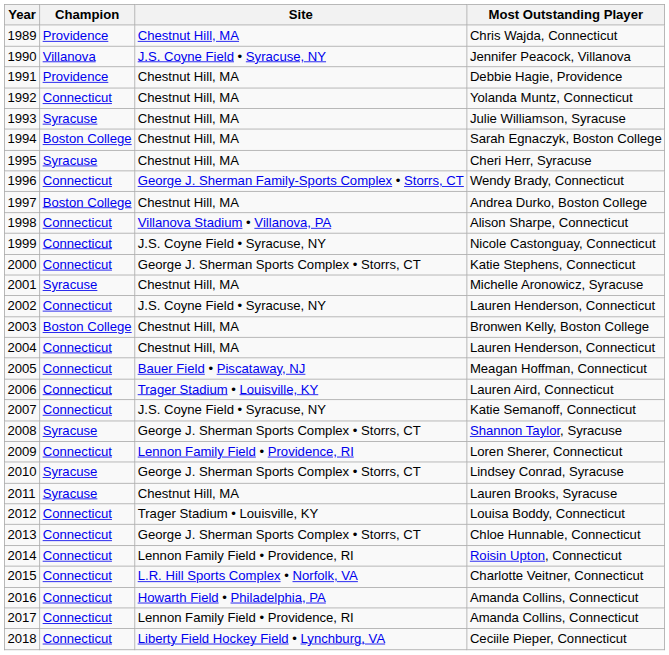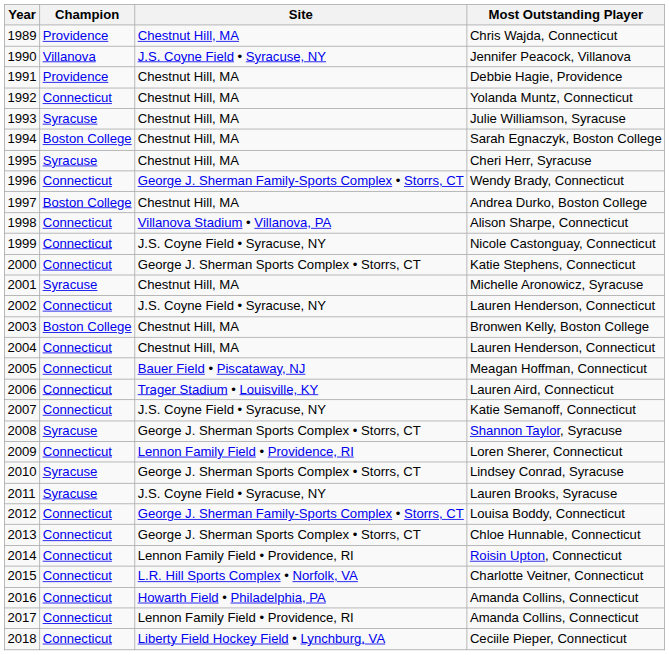 <table class=wikitable>
 <tr>
 <th>Year</th>
 <th>Champion</th>
 <th>Site</th>
 <th>Most Outstanding Player</th>
 </tr>
 <tr>
 <td>1989</td>
 <td><a href='#'>Providence</a></td>
 <td><a href='#'>Chestnut Hill, MA</a></td>
 <td>Chris Wajda, Connecticut</td>
 </tr>
 <tr>
 <td>1990</td>
 <td><a href='#'>Villanova</a></td>
 <td><a href='#'>J.S. Coyne Field</a> • <a href='#'>Syracuse, NY</a></td>
 <td>Jennifer Peacock, Villanova</td>
 </tr>
 <tr>
 <td>1991</td>
 <td><a href='#'>Providence</a></td>
 <td>Chestnut Hill, MA</td>
 <td>Debbie Hagie, Providence</td>
 </tr>
 <tr>
 <td>1992</td>
 <td><a href='#'>Connecticut</a></td>
 <td>Chestnut Hill, MA</td>
 <td>Yolanda Muntz, Connecticut</td>
 </tr>
 <tr>
 <td>1993</td>
 <td><a href='#'>Syracuse</a></td>
 <td>Chestnut Hill, MA</td>
 <td>Julie Williamson, Syracuse</td>
 </tr>
 <tr>
 <td>1994</td>
 <td><a href='#'>Boston College</a></td>
 <td>Chestnut Hill, MA</td>
 <td>Sarah Egnaczyk, Boston College</td>
 </tr>
 <tr>
 <td>1995</td>
 <td><a href='#'>Syracuse</a></td>
 <td>Chestnut Hill, MA</td>
 <td>Cheri Herr, Syracuse</td>
 </tr>
 <tr>
 <td>1996</td>
 <td><a href='#'>Connecticut</a></td>
 <td><a href='#'>George J. Sherman Family-Sports Complex</a> • <a href='#'>Storrs, CT</a></td>
 <td>Wendy Brady, Connecticut</td>
 </tr>
 <tr>
 <td>1997</td>
 <td><a href='#'>Boston College</a></td>
 <td>Chestnut Hill, MA</td>
 <td>Andrea Durko, Boston College</td>
 </tr>
 <tr>
 <td>1998</td>
 <td><a href='#'>Connecticut</a></td>
 <td><a href='#'>Villanova Stadium</a> • <a href='#'>Villanova, PA</a></td>
 <td>Alison Sharpe, Connecticut</td>
 </tr>
 <tr>
 <td>1999</td>
 <td><a href='#'>Connecticut</a></td>
 <td>J.S. Coyne Field • Syracuse, NY</td>
 <td>Nicole Castonguay, Connecticut</td>
 </tr>
 <tr>
 <td>2000</td>
 <td><a href='#'>Connecticut</a></td>
 <td>George J. Sherman Sports Complex • Storrs, CT</td>
 <td>Katie Stephens, Connecticut</td>
 </tr>
 <tr>
 <td>2001</td>
 <td><a href='#'>Syracuse</a></td>
 <td>Chestnut Hill, MA</td>
 <td>Michelle Aronowicz, Syracuse</td>
 </tr>
 <tr>
 <td>2002</td>
 <td><a href='#'>Connecticut</a></td>
 <td>J.S. Coyne Field • Syracuse, NY</td>
 <td>Lauren Henderson, Connecticut</td>
 </tr>
 <tr>
 <td>2003</td>
 <td><a href='#'>Boston College</a></td>
 <td>Chestnut Hill, MA</td>
 <td>Bronwen Kelly, Boston College</td>
 </tr>
 <tr>
 <td>2004</td>
 <td><a href='#'>Connecticut</a></td>
 <td>Chestnut Hill, MA</td>
 <td>Lauren Henderson, Connecticut</td>
 </tr>
 <tr>
 <td>2005</td>
 <td><a href='#'>Connecticut</a></td>
 <td><a href='#'>Bauer Field</a> • <a href='#'>Piscataway, NJ</a></td>
 <td>Meagan Hoffman, Connecticut</td>
 </tr>
 <tr>
 <td>2006</td>
 <td><a href='#'>Connecticut</a></td>
 <td><a href='#'>Trager Stadium</a> • <a href='#'>Louisville, KY</a></td>
 <td>Lauren Aird, Connecticut</td>
 </tr>
 <tr>
 <td>2007</td>
 <td><a href='#'>Connecticut</a></td>
 <td>J.S. Coyne Field • Syracuse, NY</td>
 <td>Katie Semanoff, Connecticut</td>
 </tr>
 <tr>
 <td>2008</td>
 <td><a href='#'>Syracuse</a></td>
 <td>George J. Sherman Sports Complex • Storrs, CT</td>
 <td><a href='#'>Shannon Taylor</a>, Syracuse</td>
 </tr>
 <tr>
 <td>2009</td>
 <td><a href='#'>Connecticut</a></td>
 <td><a href='#'>Lennon Family Field</a> • <a href='#'>Providence, RI</a></td>
 <td>Loren Sherer, Connecticut</td>
 </tr>
 <tr>
 <td>2010</td>
 <td><a href='#'>Syracuse</a></td>
 <td>George J. Sherman Sports Complex • Storrs, CT</td>
 <td>Lindsey Conrad, Syracuse</td>
 </tr>
 <tr>
 <td>2011</td>
 <td><a href='#'>Syracuse</a></td>
-<td>Chestnut Hill, MA</td>
+<td>J.S. Coyne Field • Syracuse, NY</td>
 <td>Lauren Brooks, Syracuse</td>
 </tr>
 <tr>
 <td>2012</td>
 <td><a href='#'>Connecticut</a></td>
-<td>Trager Stadium • Louisville, KY</td>
+<td><a href='#'>George J. Sherman Family-Sports Complex</a> • <a href='#'>Storrs, CT</a></td>
 <td>Louisa Boddy, Connecticut</td>
 </tr>
 <tr>
 <td>2013</td>
 <td><a href='#'>Connecticut</a></td>
 <td>George J. Sherman Sports Complex • Storrs, CT</td>
 <td>Chloe Hunnable, Connecticut</td>
 </tr>
 <tr>
 <td>2014</td>
 <td><a href='#'>Connecticut</a></td>
 <td>Lennon Family Field • Providence, RI</td>
 <td><a href='#'>Roisin Upton</a>, Connecticut</td>
 </tr>
 <tr>
 <td>2015</td>
 <td><a href='#'>Connecticut</a></td>
 <td><a href='#'>L.R. Hill Sports Complex</a> • <a href='#'>Norfolk, VA</a></td>
 <td>Charlotte Veitner, Connecticut</td>
 </tr>
 <tr>
 <td>2016</td>
 <td><a href='#'>Connecticut</a></td>
 <td><a href='#'>Howarth Field</a> • <a href='#'>Philadelphia, PA</a></td>
 <td>Amanda Collins, Connecticut</td>
 </tr>
 <tr>
 <td>2017</td>
 <td><a href='#'>Connecticut</a></td>
 <td>Lennon Family Field • Providence, RI</td>
 <td>Amanda Collins, Connecticut</td>
 </tr>
 <tr>
 <td>2018</td>
 <td><a href='#'>Connecticut</a></td>
 <td><a href='#'>Liberty Field Hockey Field</a> • <a href='#'>Lynchburg, VA</a></td>
 <td>Ceciile Pieper, Connecticut</td>
 </tr>
 </table>
